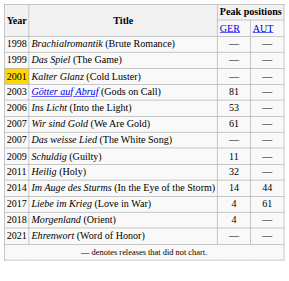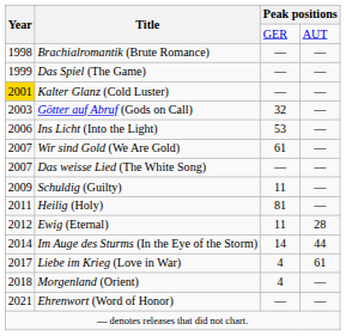 <table class="wikitable">
 <tr>
 <th rowspan="2">Year</th>
 <th rowspan="2">Title</th>
 <th colspan="2">Peak positions</th>
 </tr>
 <tr>
 <td><a href='#'>GER</a></td>
 <td><a href='#'>AUT</a></td>
 </tr>
 <tr>
 <td>1998</td>
 <td><em>Brachialromantik</em> (Brute Romance)</td>
 <td align="center">—</td>
 <td align="center">—</td>
 </tr>
 <tr>
 <td>1999</td>
 <td><em>Das Spiel</em> (The Game)</td>
 <td align="center">—</td>
 <td align="center">—</td>
 </tr>
 <tr>
 <td style="background: gold;">2001</td>
 <td><em>Kalter Glanz</em> (Cold Luster)</td>
 <td align="center">—</td>
 <td align="center">—</td>
 </tr>
 <tr>
 <td>2003</td>
 <td><em><a href='#'>Götter auf Abruf</a></em> (Gods on Call)</td>
-<td align="center">81</td>
+<td align="center">32</td>
 <td align="center">—</td>
 </tr>
 <tr>
 <td>2006</td>
 <td><em>Ins Licht</em> (Into the Light)</td>
 <td align="center">53</td>
 <td align="center">—</td>
 </tr>
 <tr>
 <td>2007</td>
 <td><em>Wir sind Gold</em> (We Are Gold)</td>
 <td align="center">61</td>
 <td align="center">—</td>
 </tr>
 <tr>
 <td>2007</td>
 <td><em>Das weisse Lied</em> (The White Song)</td>
 <td align="center">—</td>
 <td align="center">—</td>
 </tr>
 <tr>
 <td>2009</td>
 <td><em>Schuldig</em> (Guilty)</td>
 <td align="center">11</td>
 <td align="center">—</td>
 </tr>
 <tr>
 <td>2011</td>
 <td><em>Heilig</em> (Holy)</td>
-<td align="center">32</td>
+<td align="center">81</td>
 <td align="center">—</td>
+</tr>
+<tr>
+<td>2012</td>
+<td><em>Ewig</em> (Eternal)</td>
+<td align="center">11</td>
+<td align="center">28</td>
 </tr>
 <tr>
 <td>2014</td>
 <td><em>Im Auge des Sturms</em> (In the Eye of the Storm)</td>
 <td align="center">14</td>
 <td align="center">44<br></td>
 </tr>
 <tr>
 <td>2017</td>
 <td><em>Liebe im Krieg</em> (Love in War)</td>
 <td align="center">4</td>
 <td align="center">61</td>
 </tr>
 <tr>
 <td>2018</td>
 <td><em>Morgenland</em> (Orient)</td>
 <td align="center">4</td>
 <td align="center">—</td>
 </tr>
 <tr>
 <td>2021</td>
 <td><em>Ehrenwort</em> (Word of Honor)</td>
 <td align="center">—</td>
 <td align="center">—</td>
 </tr>
 <tr>
 <td colspan="4" align="center"><small>— denotes releases that did not chart.</small></td>
 </tr>
 </table>
